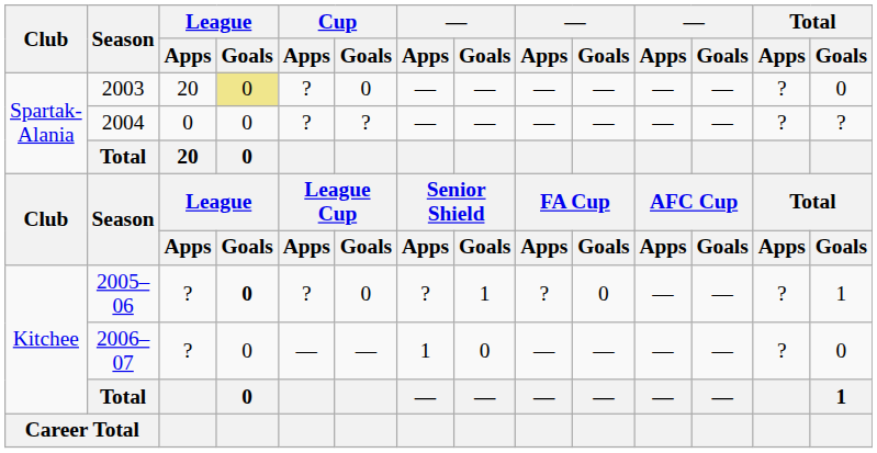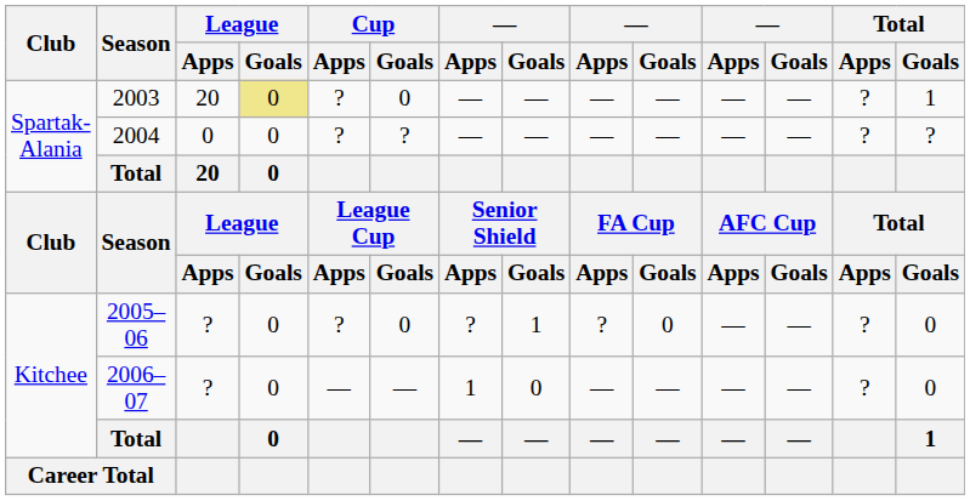 <table class="wikitable" style="text-align:center">
 <tr>
 <th rowspan="2">Club</th>
 <th rowspan="2">Season</th>
 <th colspan="2"><a href='#'>League</a></th>
 <th colspan="2"><a href='#'>Cup</a></th>
 <th colspan="2">—</th>
 <th colspan="2">—</th>
 <th colspan="2">—</th>
 <th colspan="2">Total</th>
 </tr>
 <tr>
 <th>Apps</th>
 <th>Goals</th>
 <th>Apps</th>
 <th>Goals</th>
 <th>Apps</th>
 <th>Goals</th>
 <th>Apps</th>
 <th>Goals</th>
 <th>Apps</th>
 <th>Goals</th>
 <th>Apps</th>
 <th>Goals</th>
 </tr>
 <tr>
 <td rowspan="3"><a href='#'>Spartak-Alania</a></td>
 <td>2003</td>
 <td>20</td>
 <td style="background: khaki;">0</td>
 <td>?</td>
 <td>0</td>
 <td>—</td>
 <td>—</td>
 <td>—</td>
 <td>—</td>
 <td>—</td>
 <td>—</td>
 <td>?</td>
-<td>0</td>
+<td>1</td>
 </tr>
 <tr>
 <td>2004</td>
 <td>0</td>
 <td>0</td>
 <td>?</td>
 <td>?</td>
 <td>—</td>
 <td>—</td>
 <td>—</td>
 <td>—</td>
 <td>—</td>
 <td>—</td>
 <td>?</td>
 <td>?</td>
 </tr>
 <tr>
 <th>Total</th>
 <th>20</th>
 <th>0</th>
 <th></th>
 <th></th>
 <th></th>
 <th></th>
 <th></th>
 <th></th>
 <th></th>
 <th></th>
 <th></th>
 <th></th>
 </tr>
 <tr>
 <th rowspan="2">Club</th>
 <th rowspan="2">Season</th>
 <th colspan="2"><a href='#'>League</a></th>
 <th colspan="2"><a href='#'>League Cup</a></th>
 <th colspan="2"><a href='#'>Senior Shield</a></th>
 <th colspan="2"><a href='#'>FA Cup</a></th>
 <th colspan="2"><a href='#'>AFC Cup</a></th>
 <th colspan="2">Total</th>
 </tr>
 <tr>
 <th>Apps</th>
 <th>Goals</th>
 <th>Apps</th>
 <th>Goals</th>
 <th>Apps</th>
 <th>Goals</th>
 <th>Apps</th>
 <th>Goals</th>
 <th>Apps</th>
 <th>Goals</th>
 <th>Apps</th>
 <th>Goals</th>
 </tr>
 <tr>
 <td rowspan="3"><a href='#'>Kitchee</a></td>
 <td><a href='#'>2005–06</a></td>
 <td>?</td>
-<td><strong>0</strong></td>
+<td>0</td>
 <td>?</td>
 <td>0</td>
 <td>?</td>
 <td>1</td>
 <td>?</td>
 <td>0</td>
 <td>—</td>
 <td>—</td>
 <td>?</td>
-<td>1</td>
+<td>0</td>
 </tr>
 <tr>
 <td><a href='#'>2006–07</a></td>
 <td>?</td>
 <td>0</td>
 <td>—</td>
 <td>—</td>
 <td>1</td>
 <td>0</td>
 <td>—</td>
 <td>—</td>
 <td>—</td>
 <td>—</td>
 <td>?</td>
 <td>0</td>
 </tr>
 <tr>
 <th>Total</th>
 <th></th>
 <th>0</th>
 <th></th>
 <th></th>
 <th>—</th>
 <th>—</th>
 <th>—</th>
 <th>—</th>
 <th>—</th>
 <th>—</th>
 <th></th>
 <th>1</th>
 </tr>
 <tr>
 <th colspan="2">Career Total</th>
 <th></th>
 <th></th>
 <th></th>
 <th></th>
 <th></th>
 <th></th>
 <th></th>
 <th></th>
 <th></th>
 <th></th>
 <th></th>
 <th></th>
 </tr>
 </table>
